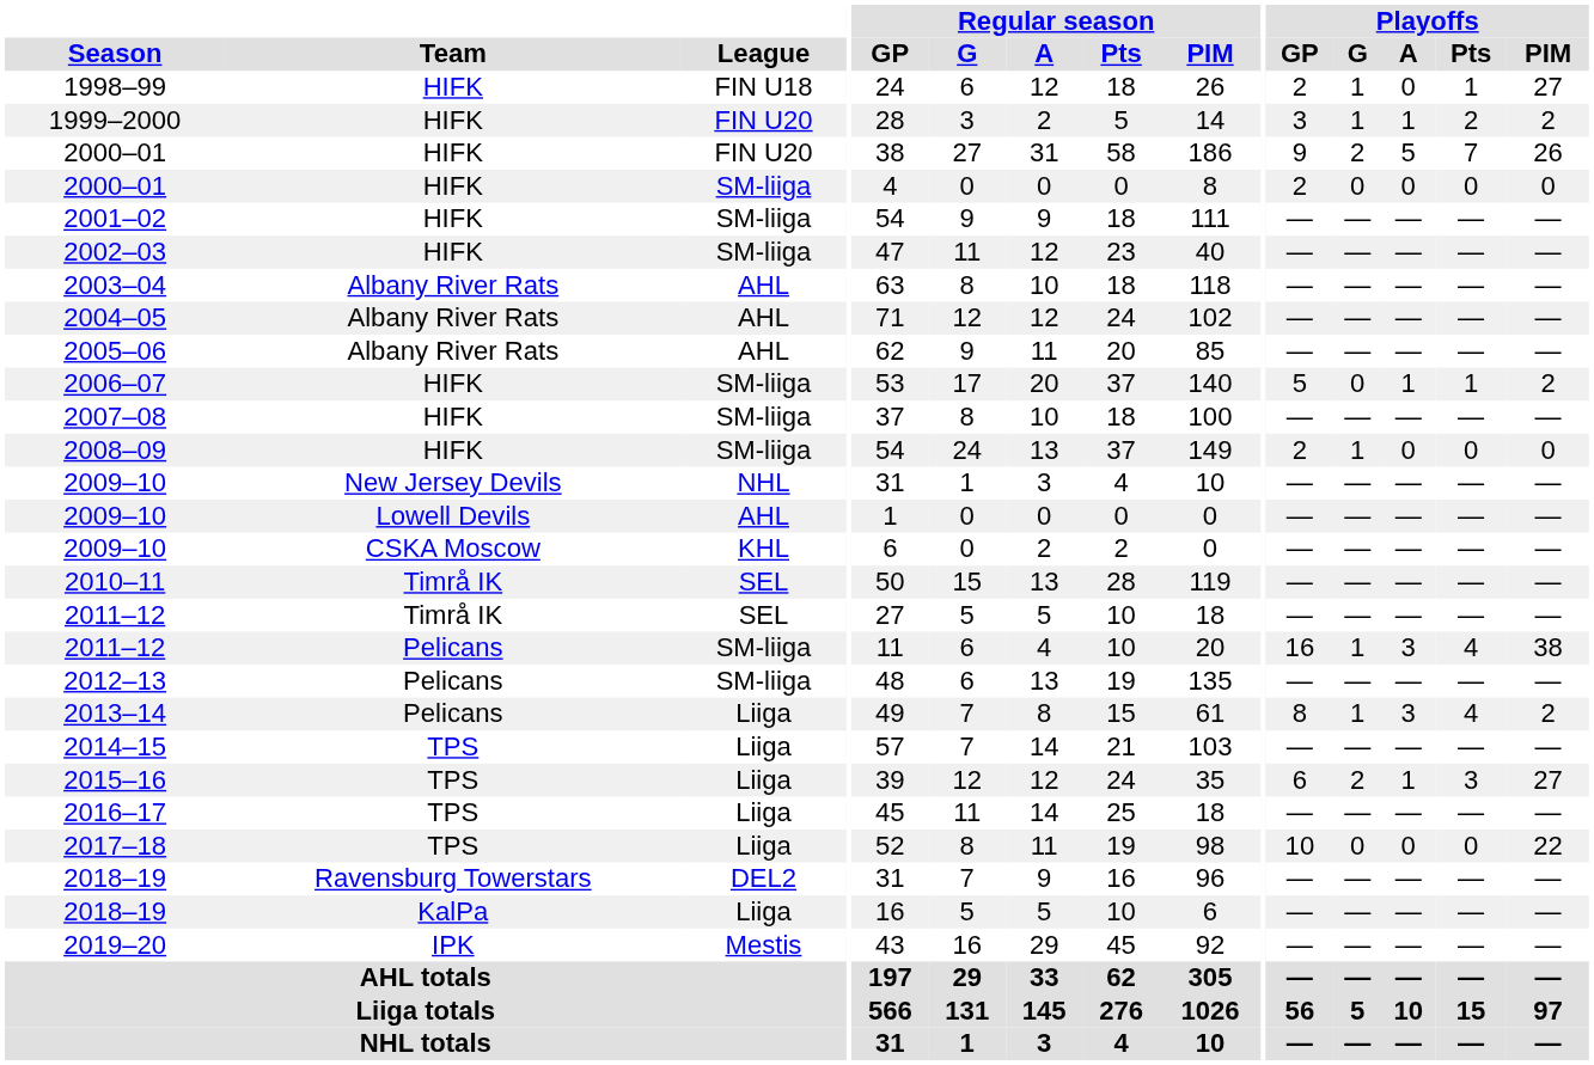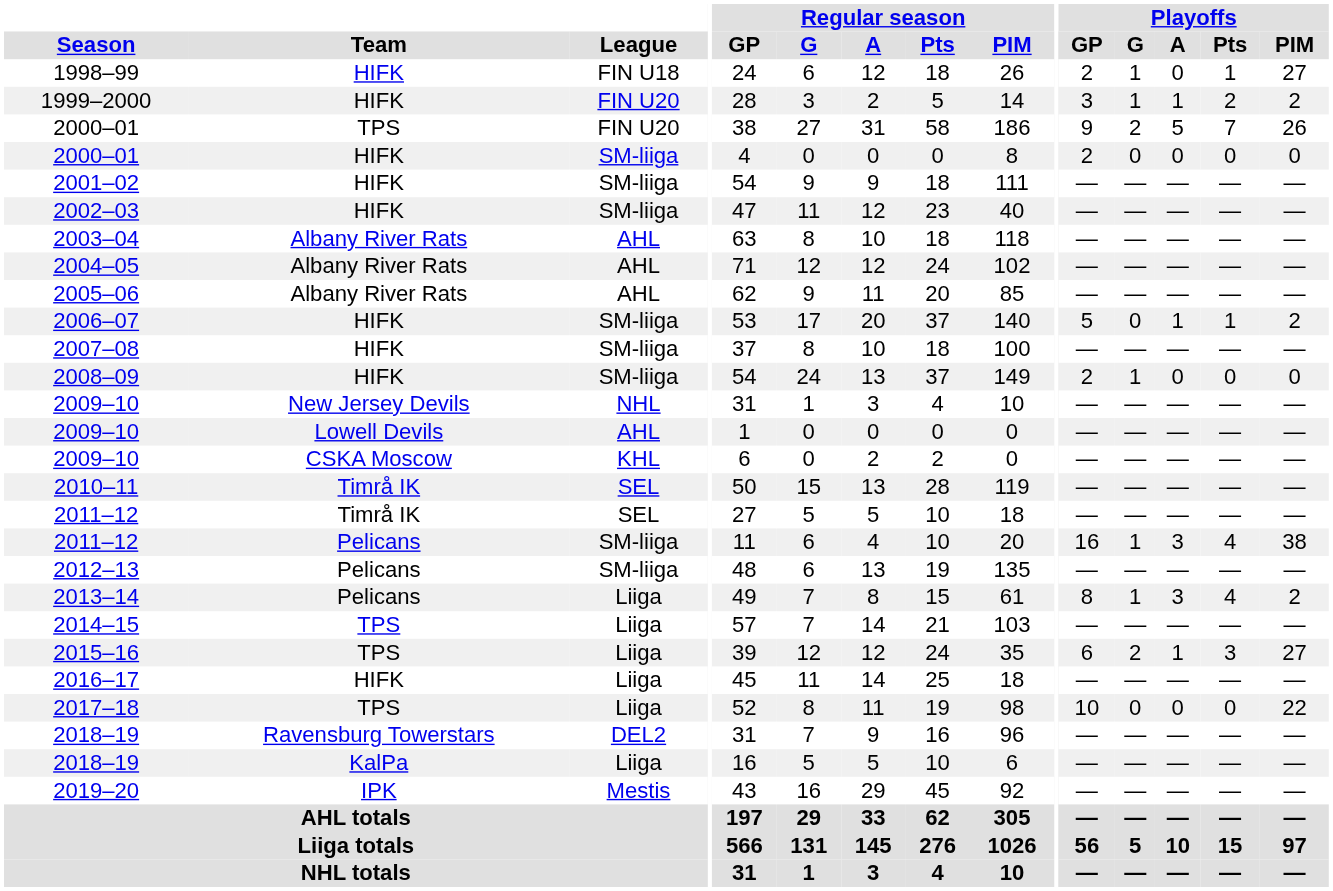 <table border="0" cellpadding="1" cellspacing="0" style="text-align:center; width:60em">
 <tr bgcolor="#e0e0e0">
 <th colspan="3" bgcolor="#ffffff"></th>
 <th rowspan="100" bgcolor="#ffffff"></th>
 <th colspan="5"><a href='#'>Regular season</a></th>
 <th rowspan="100" bgcolor="#ffffff"></th>
 <th colspan="5"><a href='#'>Playoffs</a></th>
 </tr>
 <tr bgcolor="#e0e0e0">
 <th><a href='#'>Season</a></th>
 <th>Team</th>
 <th>League</th>
 <th>GP</th>
 <th><a href='#'>G</a></th>
 <th><a href='#'>A</a></th>
 <th><a href='#'>Pts</a></th>
 <th><a href='#'>PIM</a></th>
 <th>GP</th>
 <th>G</th>
 <th>A</th>
 <th>Pts</th>
 <th>PIM</th>
 </tr>
 <tr>
 <td>1998–99</td>
 <td><a href='#'>HIFK</a></td>
 <td>FIN U18</td>
 <td>24</td>
 <td>6</td>
 <td>12</td>
 <td>18</td>
 <td>26</td>
 <td>2</td>
 <td>1</td>
 <td>0</td>
 <td>1</td>
 <td>27</td>
 </tr>
 <tr bgcolor="#f0f0f0">
 <td>1999–2000</td>
 <td>HIFK</td>
 <td><a href='#'>FIN U20</a></td>
 <td>28</td>
 <td>3</td>
 <td>2</td>
 <td>5</td>
 <td>14</td>
 <td>3</td>
 <td>1</td>
 <td>1</td>
 <td>2</td>
 <td>2</td>
 </tr>
 <tr>
 <td>2000–01</td>
-<td>HIFK</td>
+<td>TPS</td>
 <td>FIN U20</td>
 <td>38</td>
 <td>27</td>
 <td>31</td>
 <td>58</td>
 <td>186</td>
 <td>9</td>
 <td>2</td>
 <td>5</td>
 <td>7</td>
 <td>26</td>
 </tr>
 <tr bgcolor="#f0f0f0">
 <td><a href='#'>2000–01</a></td>
 <td>HIFK</td>
 <td><a href='#'>SM-liiga</a></td>
 <td>4</td>
 <td>0</td>
 <td>0</td>
 <td>0</td>
 <td>8</td>
 <td>2</td>
 <td>0</td>
 <td>0</td>
 <td>0</td>
 <td>0</td>
 </tr>
 <tr>
 <td><a href='#'>2001–02</a></td>
 <td>HIFK</td>
 <td>SM-liiga</td>
 <td>54</td>
 <td>9</td>
 <td>9</td>
 <td>18</td>
 <td>111</td>
 <td>—</td>
 <td>—</td>
 <td>—</td>
 <td>—</td>
 <td>—</td>
 </tr>
 <tr bgcolor="#f0f0f0">
 <td><a href='#'>2002–03</a></td>
 <td>HIFK</td>
 <td>SM-liiga</td>
 <td>47</td>
 <td>11</td>
 <td>12</td>
 <td>23</td>
 <td>40</td>
 <td>—</td>
 <td>—</td>
 <td>—</td>
 <td>—</td>
 <td>—</td>
 </tr>
 <tr>
 <td><a href='#'>2003–04</a></td>
 <td><a href='#'>Albany River Rats</a></td>
 <td><a href='#'>AHL</a></td>
 <td>63</td>
 <td>8</td>
 <td>10</td>
 <td>18</td>
 <td>118</td>
 <td>—</td>
 <td>—</td>
 <td>—</td>
 <td>—</td>
 <td>—</td>
 </tr>
 <tr bgcolor="#f0f0f0">
 <td><a href='#'>2004–05</a></td>
 <td>Albany River Rats</td>
 <td>AHL</td>
 <td>71</td>
 <td>12</td>
 <td>12</td>
 <td>24</td>
 <td>102</td>
 <td>—</td>
 <td>—</td>
 <td>—</td>
 <td>—</td>
 <td>—</td>
 </tr>
 <tr>
 <td><a href='#'>2005–06</a></td>
 <td>Albany River Rats</td>
 <td>AHL</td>
 <td>62</td>
 <td>9</td>
 <td>11</td>
 <td>20</td>
 <td>85</td>
 <td>—</td>
 <td>—</td>
 <td>—</td>
 <td>—</td>
 <td>—</td>
 </tr>
 <tr bgcolor="#f0f0f0">
 <td><a href='#'>2006–07</a></td>
 <td>HIFK</td>
 <td>SM-liiga</td>
 <td>53</td>
 <td>17</td>
 <td>20</td>
 <td>37</td>
 <td>140</td>
 <td>5</td>
 <td>0</td>
 <td>1</td>
 <td>1</td>
 <td>2</td>
 </tr>
 <tr>
 <td><a href='#'>2007–08</a></td>
 <td>HIFK</td>
 <td>SM-liiga</td>
 <td>37</td>
 <td>8</td>
 <td>10</td>
 <td>18</td>
 <td>100</td>
 <td>—</td>
 <td>—</td>
 <td>—</td>
 <td>—</td>
 <td>—</td>
 </tr>
 <tr bgcolor="#f0f0f0">
 <td><a href='#'>2008–09</a></td>
 <td>HIFK</td>
 <td>SM-liiga</td>
 <td>54</td>
 <td>24</td>
 <td>13</td>
 <td>37</td>
 <td>149</td>
 <td>2</td>
 <td>1</td>
 <td>0</td>
 <td>0</td>
 <td>0</td>
 </tr>
 <tr>
 <td><a href='#'>2009–10</a></td>
 <td><a href='#'>New Jersey Devils</a></td>
 <td><a href='#'>NHL</a></td>
 <td>31</td>
 <td>1</td>
 <td>3</td>
 <td>4</td>
 <td>10</td>
 <td>—</td>
 <td>—</td>
 <td>—</td>
 <td>—</td>
 <td>—</td>
 </tr>
 <tr bgcolor="#f0f0f0">
 <td><a href='#'>2009–10</a></td>
 <td><a href='#'>Lowell Devils</a></td>
 <td><a href='#'>AHL</a></td>
 <td>1</td>
 <td>0</td>
 <td>0</td>
 <td>0</td>
 <td>0</td>
 <td>—</td>
 <td>—</td>
 <td>—</td>
 <td>—</td>
 <td>—</td>
 </tr>
 <tr>
 <td><a href='#'>2009–10</a></td>
 <td><a href='#'>CSKA Moscow</a></td>
 <td><a href='#'>KHL</a></td>
 <td>6</td>
 <td>0</td>
 <td>2</td>
 <td>2</td>
 <td>0</td>
 <td>—</td>
 <td>—</td>
 <td>—</td>
 <td>—</td>
 <td>—</td>
 </tr>
 <tr bgcolor="#f0f0f0">
 <td><a href='#'>2010–11</a></td>
 <td><a href='#'>Timrå IK</a></td>
 <td><a href='#'>SEL</a></td>
 <td>50</td>
 <td>15</td>
 <td>13</td>
 <td>28</td>
 <td>119</td>
 <td>—</td>
 <td>—</td>
 <td>—</td>
 <td>—</td>
 <td>—</td>
 </tr>
 <tr>
 <td><a href='#'>2011–12</a></td>
 <td>Timrå IK</td>
 <td>SEL</td>
 <td>27</td>
 <td>5</td>
 <td>5</td>
 <td>10</td>
 <td>18</td>
 <td>—</td>
 <td>—</td>
 <td>—</td>
 <td>—</td>
 <td>—</td>
 </tr>
 <tr bgcolor="#f0f0f0">
 <td><a href='#'>2011–12</a></td>
 <td><a href='#'>Pelicans</a></td>
 <td>SM-liiga</td>
 <td>11</td>
 <td>6</td>
 <td>4</td>
 <td>10</td>
 <td>20</td>
 <td>16</td>
 <td>1</td>
 <td>3</td>
 <td>4</td>
 <td>38</td>
 </tr>
 <tr>
 <td><a href='#'>2012–13</a></td>
 <td>Pelicans</td>
 <td>SM-liiga</td>
 <td>48</td>
 <td>6</td>
 <td>13</td>
 <td>19</td>
 <td>135</td>
 <td>—</td>
 <td>—</td>
 <td>—</td>
 <td>—</td>
 <td>—</td>
 </tr>
 <tr bgcolor="#f0f0f0">
 <td><a href='#'>2013–14</a></td>
 <td>Pelicans</td>
 <td>Liiga</td>
 <td>49</td>
 <td>7</td>
 <td>8</td>
 <td>15</td>
 <td>61</td>
 <td>8</td>
 <td>1</td>
 <td>3</td>
 <td>4</td>
 <td>2</td>
 </tr>
 <tr>
 <td><a href='#'>2014–15</a></td>
 <td><a href='#'>TPS</a></td>
 <td>Liiga</td>
 <td>57</td>
 <td>7</td>
 <td>14</td>
 <td>21</td>
 <td>103</td>
 <td>—</td>
 <td>—</td>
 <td>—</td>
 <td>—</td>
 <td>—</td>
 </tr>
 <tr bgcolor="#f0f0f0">
 <td><a href='#'>2015–16</a></td>
 <td>TPS</td>
 <td>Liiga</td>
 <td>39</td>
 <td>12</td>
 <td>12</td>
 <td>24</td>
 <td>35</td>
 <td>6</td>
 <td>2</td>
 <td>1</td>
 <td>3</td>
 <td>27</td>
 </tr>
 <tr>
 <td><a href='#'>2016–17</a></td>
-<td>TPS</td>
+<td>HIFK</td>
 <td>Liiga</td>
 <td>45</td>
 <td>11</td>
 <td>14</td>
 <td>25</td>
 <td>18</td>
 <td>—</td>
 <td>—</td>
 <td>—</td>
 <td>—</td>
 <td>—</td>
 </tr>
 <tr bgcolor="#f0f0f0">
 <td><a href='#'>2017–18</a></td>
 <td>TPS</td>
 <td>Liiga</td>
 <td>52</td>
 <td>8</td>
 <td>11</td>
 <td>19</td>
 <td>98</td>
 <td>10</td>
 <td>0</td>
 <td>0</td>
 <td>0</td>
 <td>22</td>
 </tr>
 <tr>
 <td><a href='#'>2018–19</a></td>
 <td><a href='#'>Ravensburg Towerstars</a></td>
 <td><a href='#'>DEL2</a></td>
 <td>31</td>
 <td>7</td>
 <td>9</td>
 <td>16</td>
 <td>96</td>
 <td>—</td>
 <td>—</td>
 <td>—</td>
 <td>—</td>
 <td>—</td>
 </tr>
 <tr bgcolor="#f0f0f0">
 <td><a href='#'>2018–19</a></td>
 <td><a href='#'>KalPa</a></td>
 <td>Liiga</td>
 <td>16</td>
 <td>5</td>
 <td>5</td>
 <td>10</td>
 <td>6</td>
 <td>—</td>
 <td>—</td>
 <td>—</td>
 <td>—</td>
 <td>—</td>
 </tr>
 <tr>
 <td><a href='#'>2019–20</a></td>
 <td><a href='#'>IPK</a></td>
 <td><a href='#'>Mestis</a></td>
 <td>43</td>
 <td>16</td>
 <td>29</td>
 <td>45</td>
 <td>92</td>
 <td>—</td>
 <td>—</td>
 <td>—</td>
 <td>—</td>
 <td>—</td>
 </tr>
 <tr bgcolor="#e0e0e0">
 <th colspan="3">AHL totals</th>
 <th>197</th>
 <th>29</th>
 <th>33</th>
 <th>62</th>
 <th>305</th>
 <th>—</th>
 <th>—</th>
 <th>—</th>
 <th>—</th>
 <th>—</th>
 </tr>
 <tr bgcolor="#e0e0e0">
 <th colspan="3">Liiga totals</th>
 <th>566</th>
 <th>131</th>
 <th>145</th>
 <th>276</th>
 <th>1026</th>
 <th>56</th>
 <th>5</th>
 <th>10</th>
 <th>15</th>
 <th>97</th>
 </tr>
 <tr bgcolor="#e0e0e0">
 <th colspan="3">NHL totals</th>
 <th>31</th>
 <th>1</th>
 <th>3</th>
 <th>4</th>
 <th>10</th>
 <th>—</th>
 <th>—</th>
 <th>—</th>
 <th>—</th>
 <th>—</th>
 </tr>
 </table>
